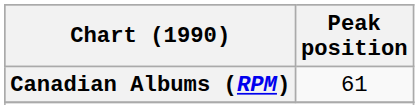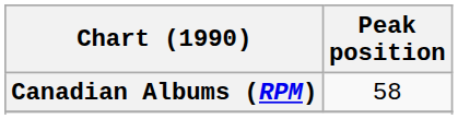 <table class="wikitable sortable plainrowheaders" style="text-align:center">
 <tr>
 <th scope="col">Chart (1990)</th>
 <th scope="col">Peak<br> position</th>
 </tr>
 <tr>
 <th scope="row">Canadian Albums (<em><a href='#'>RPM</a></em>)</th>
-<td>61</td>
+<td>58</td>
 </tr>
 <tr>
 </tr>
 <tr>
 </tr>
 </table>
